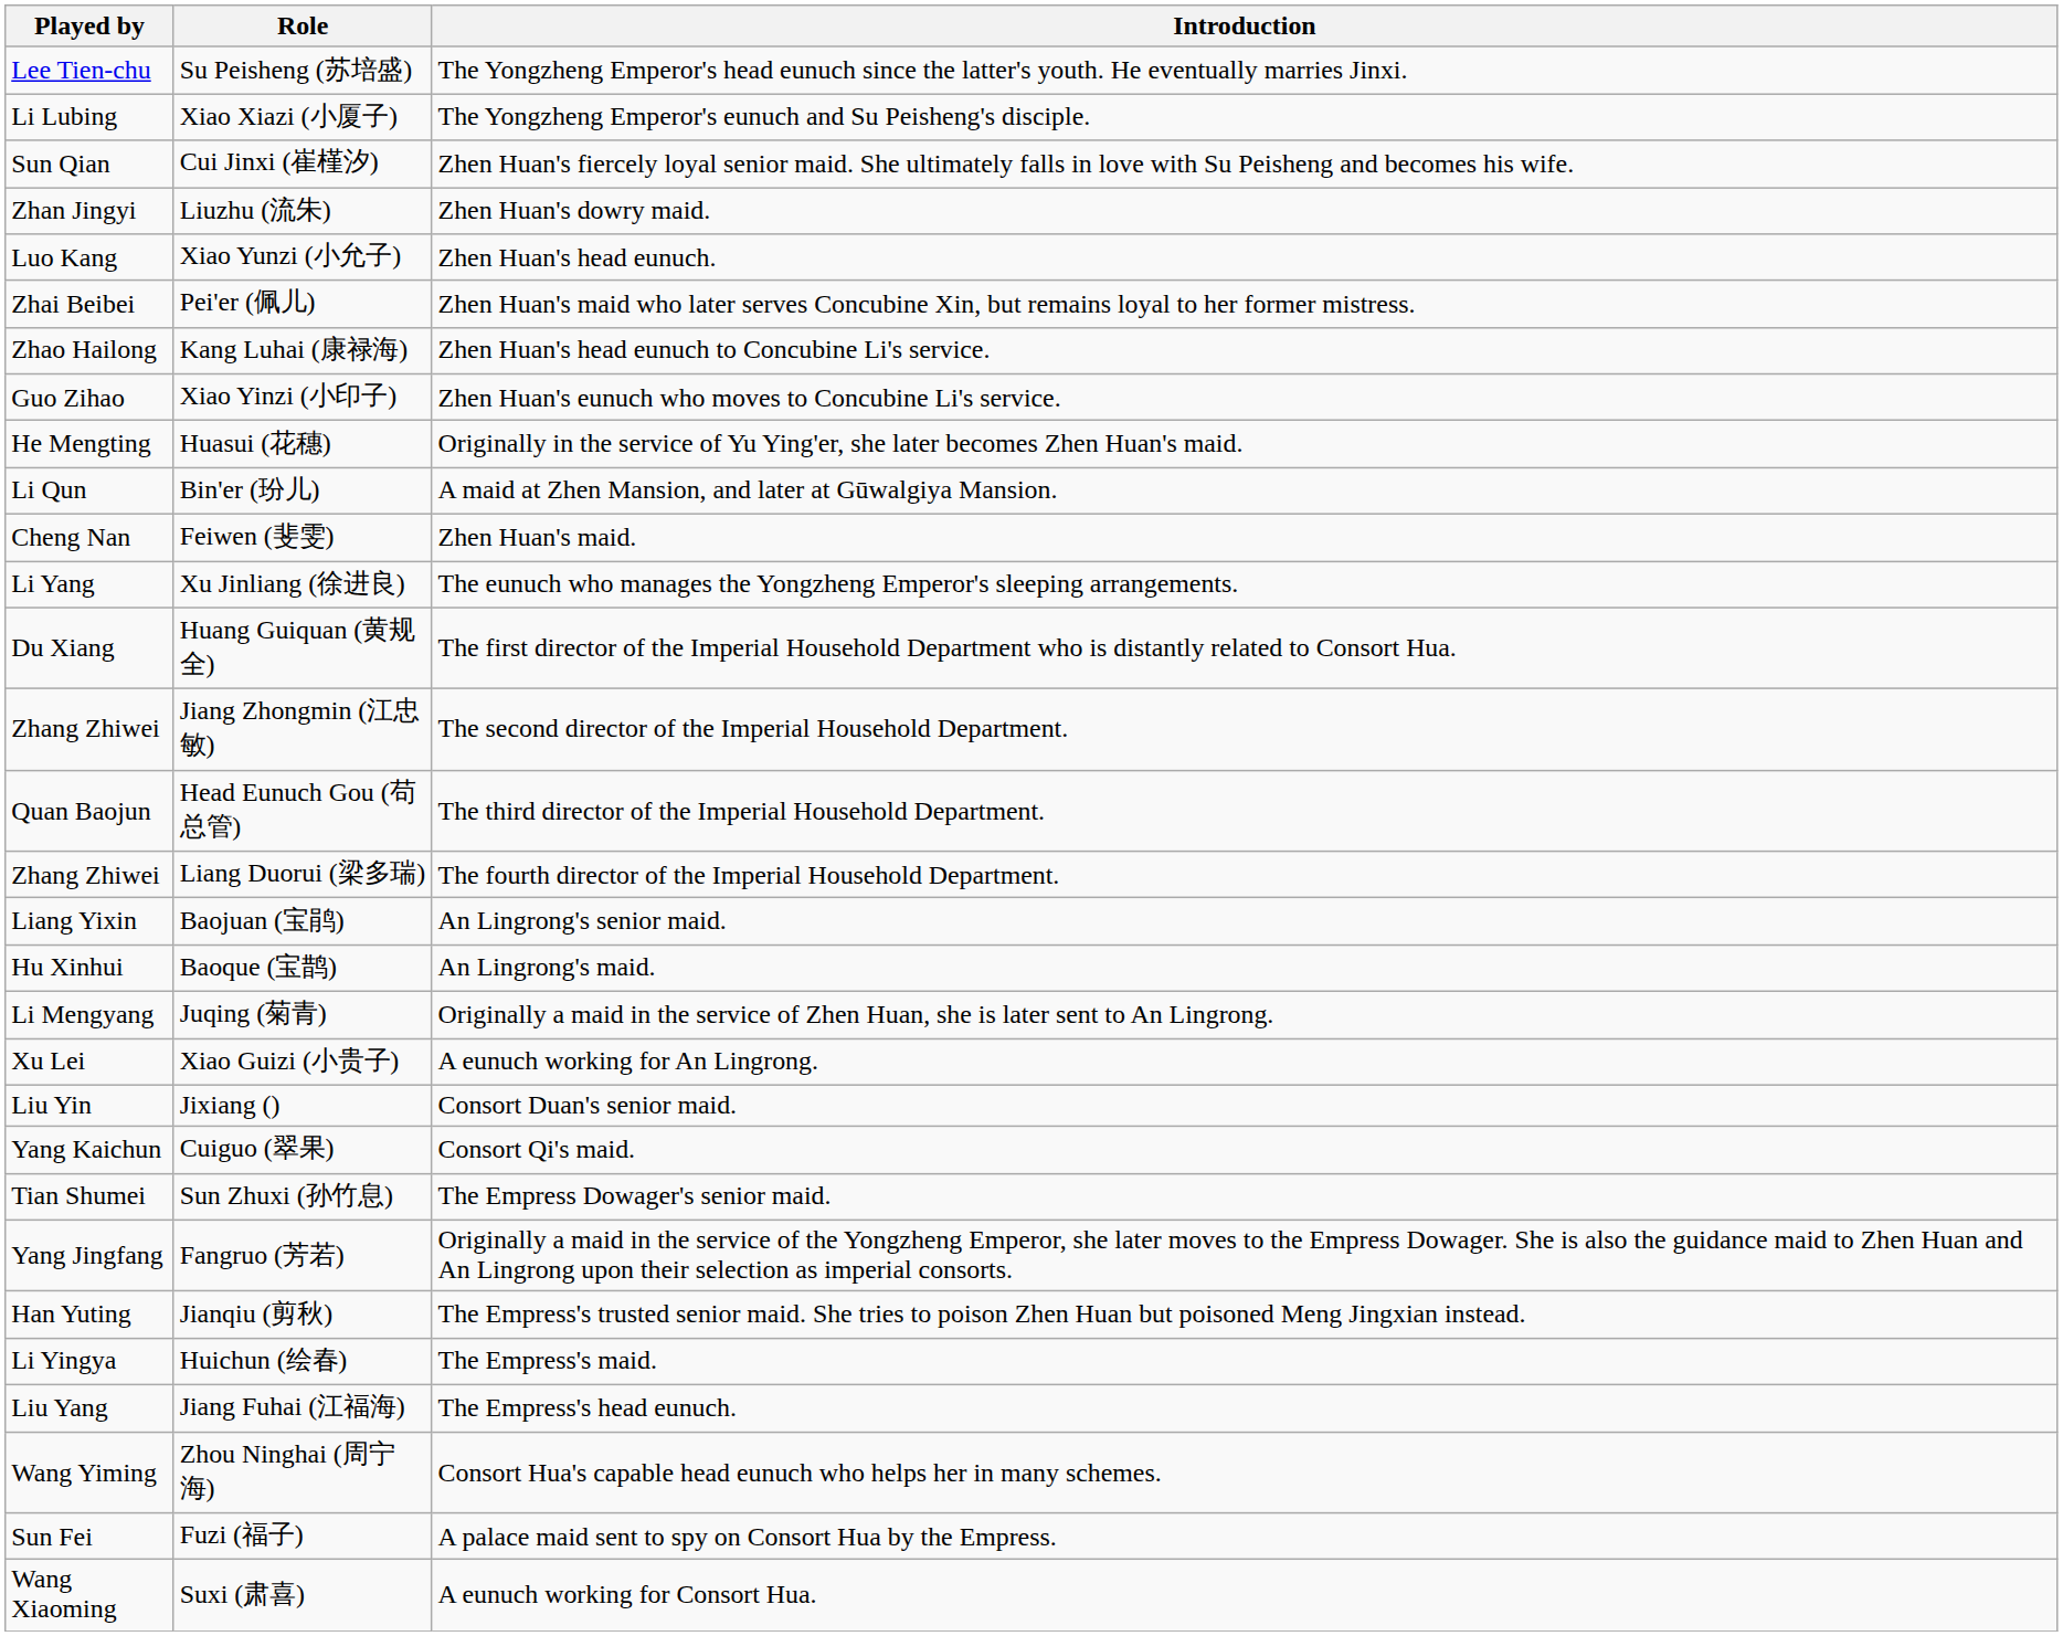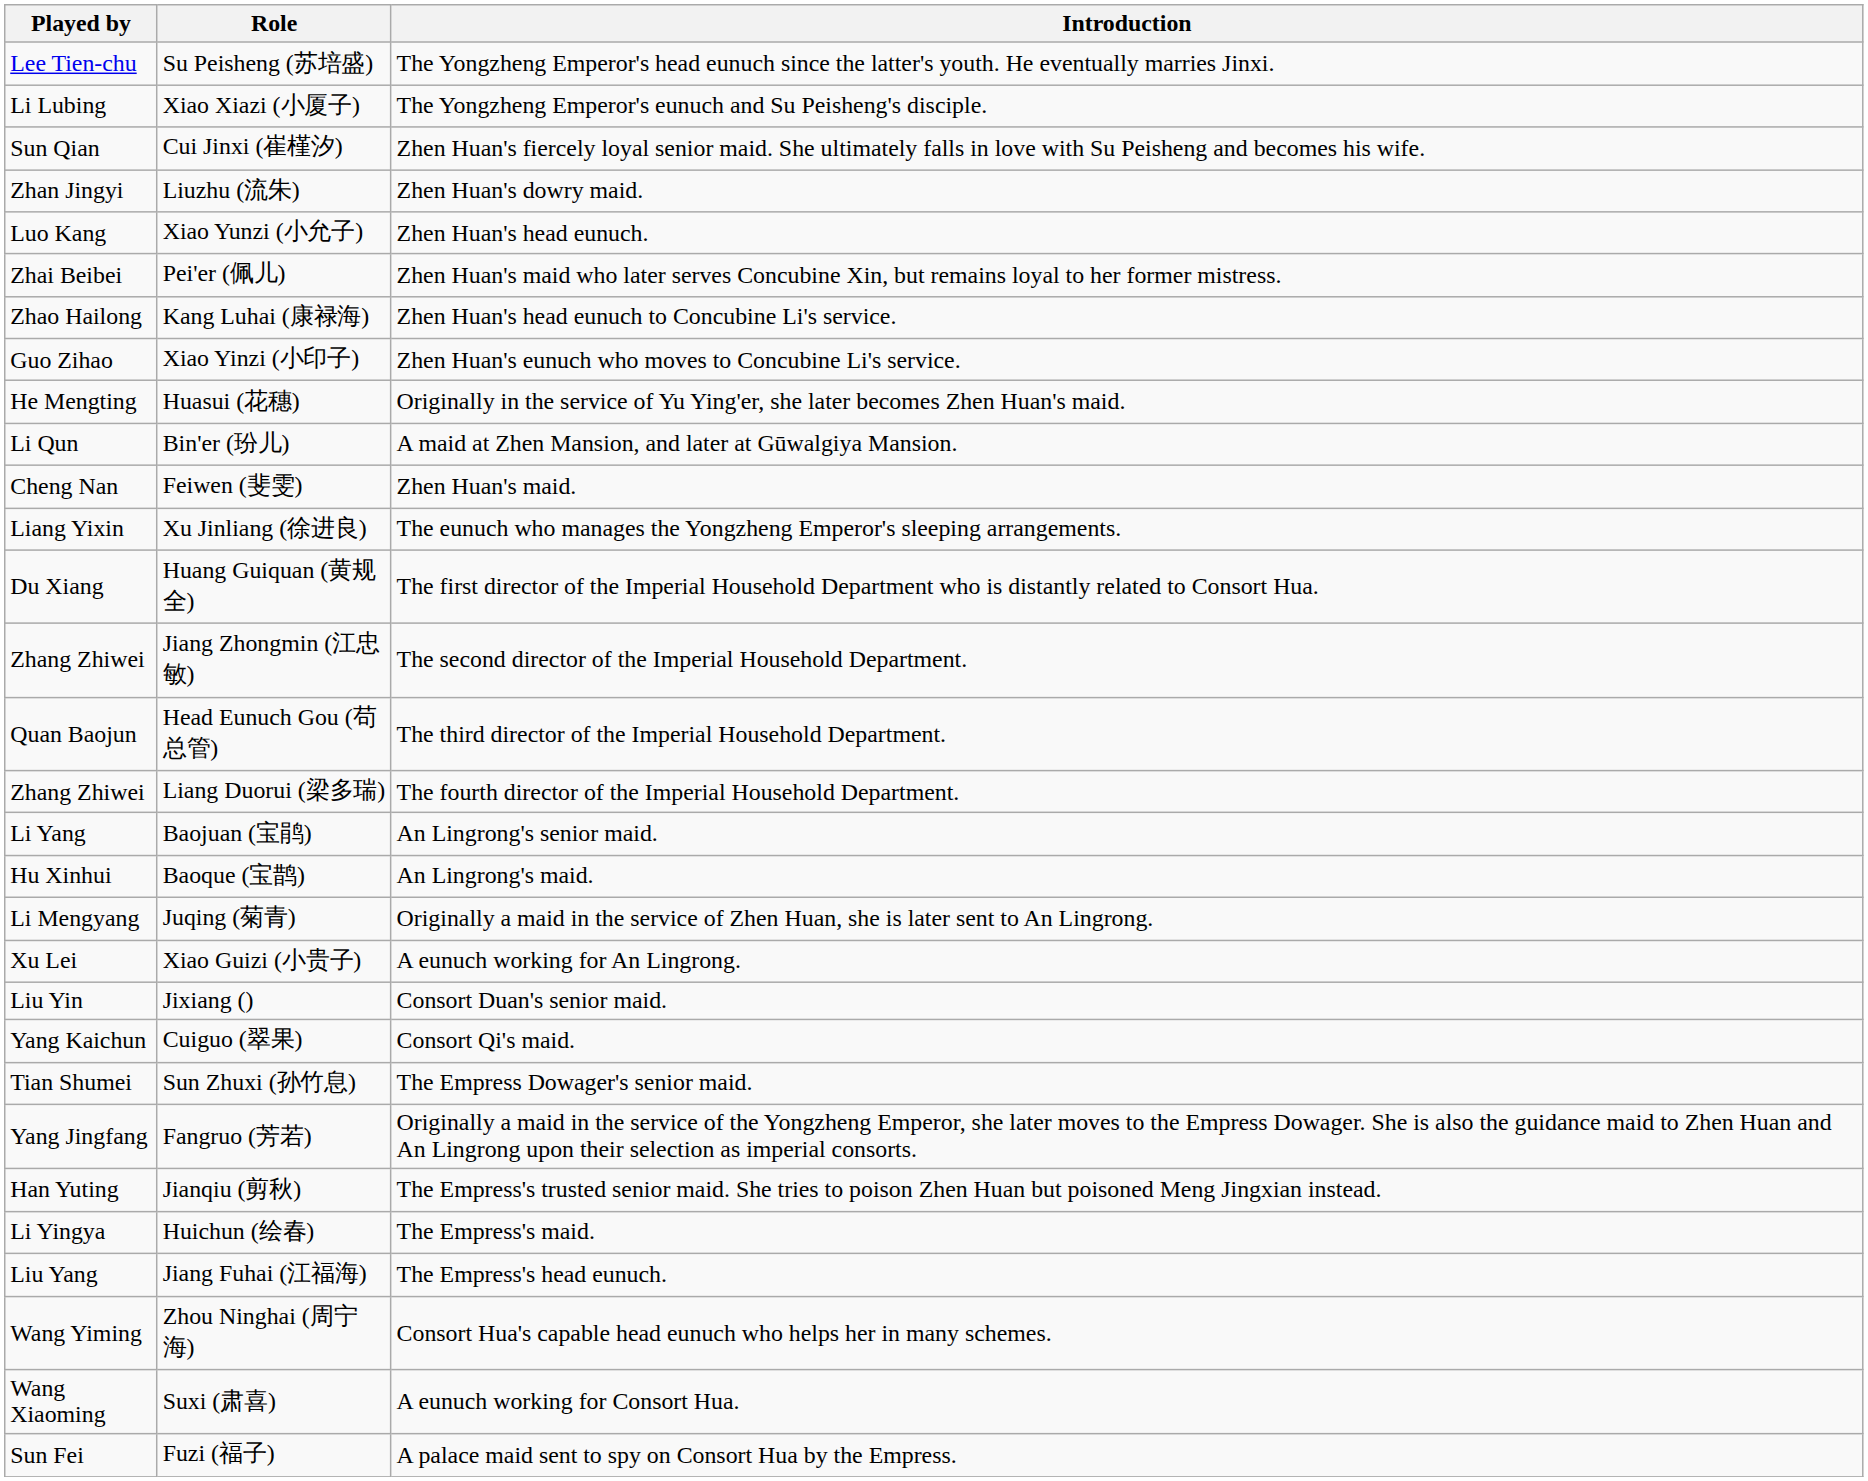 <table class="wikitable">
 <tr>
 <th>Played by</th>
 <th>Role</th>
 <th>Introduction</th>
 </tr>
 <tr>
 <td><a href='#'>Lee Tien-chu</a></td>
 <td>Su Peisheng (苏培盛)</td>
 <td>The Yongzheng Emperor's head eunuch since the latter's youth. He eventually marries Jinxi.</td>
 </tr>
 <tr>
 <td>Li Lubing</td>
 <td>Xiao Xiazi (小厦子)</td>
 <td>The Yongzheng Emperor's eunuch and Su Peisheng's disciple.</td>
 </tr>
 <tr>
 <td>Sun Qian</td>
 <td>Cui Jinxi (崔槿汐)</td>
 <td>Zhen Huan's fiercely loyal senior maid. She ultimately falls in love with Su Peisheng and becomes his wife.</td>
 </tr>
 <tr>
 <td>Zhan Jingyi</td>
 <td>Liuzhu (流朱)</td>
 <td>Zhen Huan's dowry maid.</td>
 </tr>
 <tr>
 <td>Luo Kang</td>
 <td>Xiao Yunzi (小允子)</td>
 <td>Zhen Huan's head eunuch.</td>
 </tr>
 <tr>
 <td>Zhai Beibei</td>
 <td>Pei'er (佩儿)</td>
 <td>Zhen Huan's maid who later serves Concubine Xin, but remains loyal to her former mistress.</td>
 </tr>
 <tr>
 <td>Zhao Hailong</td>
 <td>Kang Luhai (康禄海)</td>
 <td>Zhen Huan's head eunuch to Concubine Li's service.</td>
 </tr>
 <tr>
 <td>Guo Zihao</td>
 <td>Xiao Yinzi (小印子)</td>
 <td>Zhen Huan's eunuch who moves to Concubine Li's service.</td>
 </tr>
 <tr>
 <td>He Mengting</td>
 <td>Huasui (花穗)</td>
 <td>Originally in the service of Yu Ying'er, she later becomes Zhen Huan's maid.</td>
 </tr>
 <tr>
 <td>Li Qun</td>
 <td>Bin'er (玢儿)</td>
 <td>A maid at Zhen Mansion, and later at Gūwalgiya Mansion.</td>
 </tr>
 <tr>
 <td>Cheng Nan</td>
 <td>Feiwen (斐雯)</td>
 <td>Zhen Huan's maid.</td>
 </tr>
 <tr>
-<td>Li Yang</td>
+<td>Liang Yixin</td>
 <td>Xu Jinliang (徐进良)</td>
 <td>The eunuch who manages the Yongzheng Emperor's sleeping arrangements.</td>
 </tr>
 <tr>
 <td>Du Xiang</td>
 <td>Huang Guiquan (黄规全)</td>
 <td>The first director of the Imperial Household Department who is distantly related to Consort Hua.</td>
 </tr>
 <tr>
 <td>Zhang Zhiwei</td>
 <td>Jiang Zhongmin (江忠敏)</td>
 <td>The second director of the Imperial Household Department.</td>
 </tr>
 <tr>
 <td>Quan Baojun</td>
 <td>Head Eunuch Gou (苟总管)</td>
 <td>The third director of the Imperial Household Department.</td>
 </tr>
 <tr>
 <td>Zhang Zhiwei</td>
 <td>Liang Duorui (梁多瑞)</td>
 <td>The fourth director of the Imperial Household Department.</td>
 </tr>
 <tr>
-<td>Liang Yixin</td>
+<td>Li Yang</td>
 <td>Baojuan (宝鹃)</td>
 <td>An Lingrong's senior maid.</td>
 </tr>
 <tr>
 <td>Hu Xinhui</td>
 <td>Baoque (宝鹊)</td>
 <td>An Lingrong's maid.</td>
 </tr>
 <tr>
 <td>Li Mengyang</td>
 <td>Juqing (菊青)</td>
 <td>Originally a maid in the service of Zhen Huan, she is later sent to An Lingrong.</td>
 </tr>
 <tr>
 <td>Xu Lei</td>
 <td>Xiao Guizi (小贵子)</td>
 <td>A eunuch working for An Lingrong.</td>
 </tr>
 <tr>
 <td>Liu Yin</td>
 <td>Jixiang ()</td>
 <td>Consort Duan's senior maid.</td>
 </tr>
 <tr>
 <td>Yang Kaichun</td>
 <td>Cuiguo (翠果)</td>
 <td>Consort Qi's maid.</td>
 </tr>
 <tr>
 <td>Tian Shumei</td>
 <td>Sun Zhuxi (孙竹息)</td>
 <td>The Empress Dowager's senior maid.</td>
 </tr>
 <tr>
 <td>Yang Jingfang</td>
 <td>Fangruo (芳若)</td>
 <td>Originally a maid in the service of the Yongzheng Emperor, she later moves to the Empress Dowager. She is also the guidance maid to Zhen Huan and An Lingrong upon their selection as imperial consorts.</td>
 </tr>
 <tr>
 <td>Han Yuting</td>
 <td>Jianqiu (剪秋)</td>
 <td>The Empress's trusted senior maid. She tries to poison Zhen Huan but poisoned Meng Jingxian instead.</td>
 </tr>
 <tr>
 <td>Li Yingya</td>
 <td>Huichun (绘春)</td>
 <td>The Empress's maid.</td>
 </tr>
 <tr>
 <td>Liu Yang</td>
 <td>Jiang Fuhai (江福海)</td>
 <td>The Empress's head eunuch.</td>
 </tr>
 <tr>
 <td>Wang Yiming</td>
 <td>Zhou Ninghai (周宁海)</td>
 <td>Consort Hua's capable head eunuch who helps her in many schemes.</td>
 </tr>
 <tr>
+<td>Wang Xiaoming</td>
+<td>Suxi (肃喜)</td>
+<td>A eunuch working for Consort Hua.</td>
+</tr>
+<tr>
 <td>Sun Fei</td>
 <td>Fuzi (福子)</td>
 <td>A palace maid sent to spy on Consort Hua by the Empress.</td>
 </tr>
-<tr>
-<td>Wang Xiaoming</td>
-<td>Suxi (肃喜)</td>
-<td>A eunuch working for Consort Hua.</td>
-</tr>
 </table>
